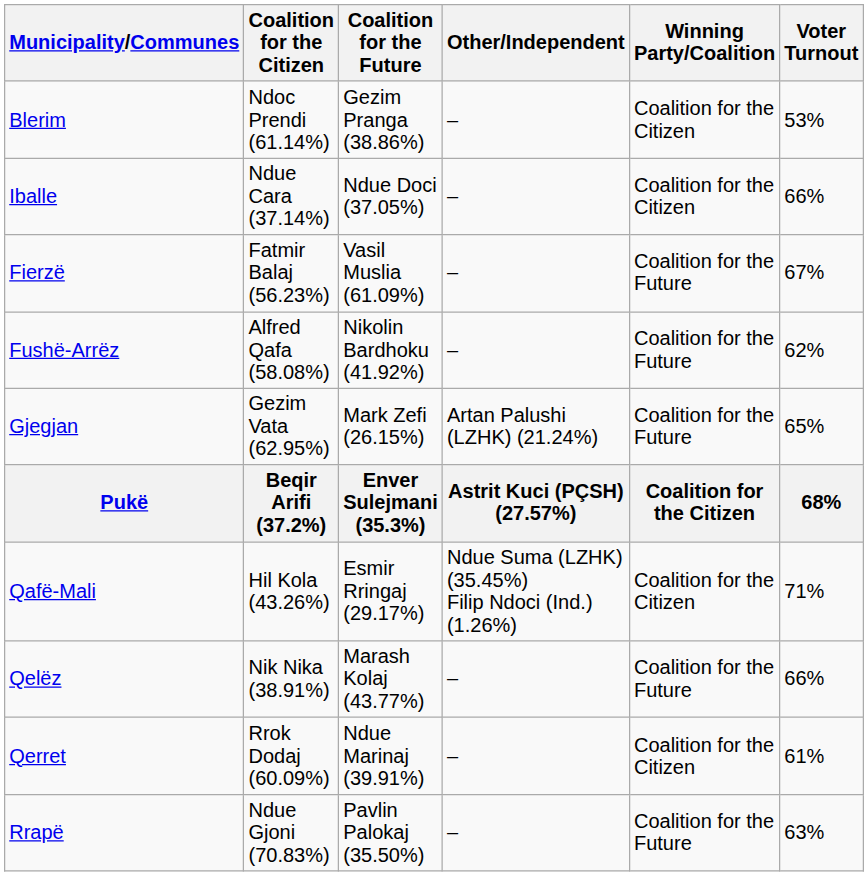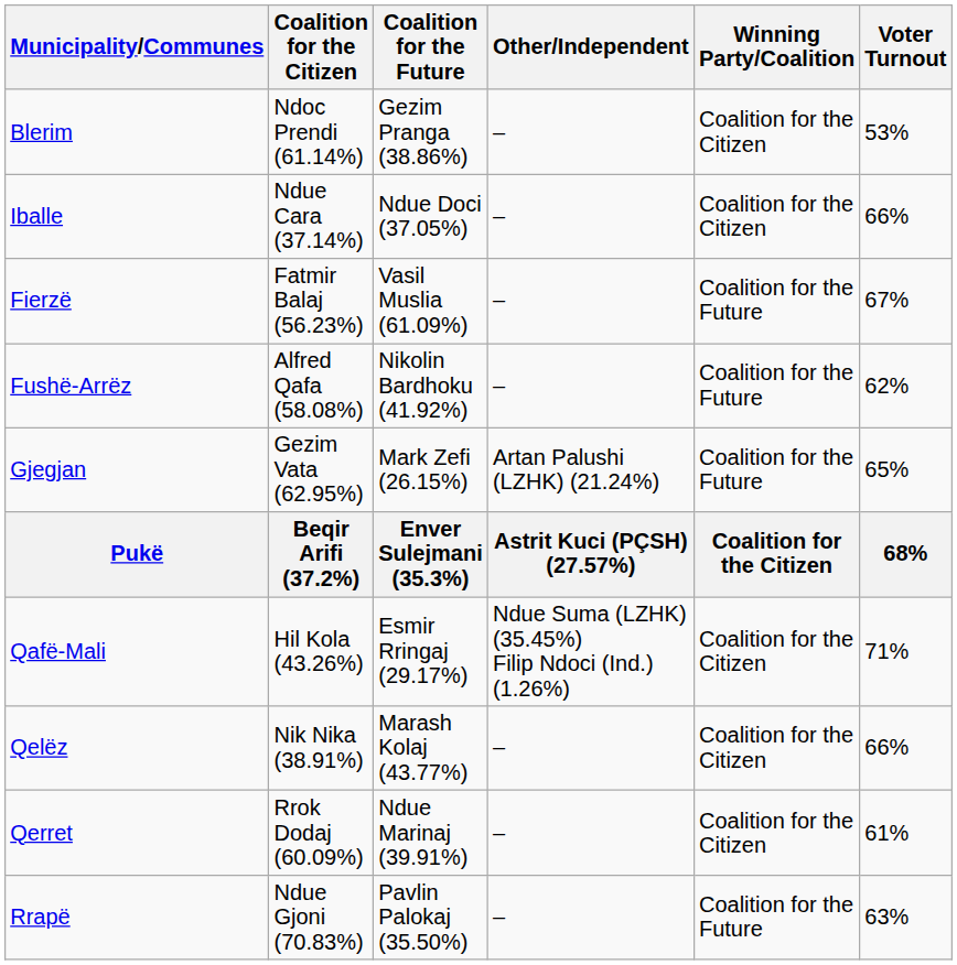 <table class="wikitable">
 <tr>
 <th><a href='#'>Municipality</a>/<a href='#'>Communes</a></th>
 <th>Coalition for the Citizen</th>
 <th>Coalition for the Future</th>
 <th>Other/Independent</th>
 <th>Winning Party/Coalition</th>
 <th>Voter Turnout</th>
 </tr>
 <tr>
 <td><a href='#'>Blerim</a></td>
 <td>Ndoc Prendi (61.14%)</td>
 <td>Gezim Pranga (38.86%)</td>
 <td>–</td>
 <td>Coalition for the Citizen</td>
 <td>53%</td>
 </tr>
 <tr>
 <td><a href='#'>Iballe</a></td>
 <td>Ndue Cara (37.14%)</td>
 <td>Ndue Doci (37.05%)</td>
 <td>–</td>
 <td>Coalition for the Citizen</td>
 <td>66%</td>
 </tr>
 <tr>
 <td><a href='#'>Fierzë</a></td>
 <td>Fatmir Balaj (56.23%)</td>
 <td>Vasil Muslia (61.09%)</td>
 <td>–</td>
 <td>Coalition for the Future</td>
 <td>67%</td>
 </tr>
 <tr>
 <td><a href='#'>Fushë-Arrëz</a></td>
 <td>Alfred Qafa (58.08%)</td>
 <td>Nikolin Bardhoku (41.92%)</td>
 <td>–</td>
 <td>Coalition for the Future</td>
 <td>62%</td>
 </tr>
 <tr>
 <td><a href='#'>Gjegjan</a></td>
 <td>Gezim Vata (62.95%)</td>
 <td>Mark Zefi (26.15%)</td>
 <td>Artan Palushi (LZHK) (21.24%)</td>
 <td>Coalition for the Future</td>
 <td>65%</td>
 </tr>
 <tr>
 <th><a href='#'>Pukë</a></th>
 <th>Beqir Arifi (37.2%)</th>
 <th>Enver Sulejmani (35.3%)</th>
 <th>Astrit Kuci (PÇSH) (27.57%)</th>
 <th>Coalition for the Citizen</th>
 <th>68%</th>
 </tr>
 <tr>
 <td><a href='#'>Qafë-Mali</a></td>
 <td>Hil Kola (43.26%)</td>
 <td>Esmir Rringaj (29.17%)</td>
 <td>Ndue Suma (LZHK) (35.45%)<br>Filip Ndoci (Ind.) (1.26%)</td>
 <td>Coalition for the Citizen</td>
 <td>71%</td>
 </tr>
 <tr>
 <td><a href='#'>Qelëz</a></td>
 <td>Nik Nika (38.91%)</td>
 <td>Marash Kolaj (43.77%)</td>
 <td>–</td>
-<td>Coalition for the Future</td>
+<td>Coalition for the Citizen</td>
 <td>66%</td>
 </tr>
 <tr>
 <td><a href='#'>Qerret</a></td>
 <td>Rrok Dodaj (60.09%)</td>
 <td>Ndue Marinaj (39.91%)</td>
 <td>–</td>
 <td>Coalition for the Citizen</td>
 <td>61%</td>
 </tr>
 <tr>
 <td><a href='#'>Rrapë</a></td>
 <td>Ndue Gjoni (70.83%)</td>
 <td>Pavlin Palokaj (35.50%)</td>
 <td>–</td>
 <td>Coalition for the Future</td>
 <td>63%</td>
 </tr>
 </table>
